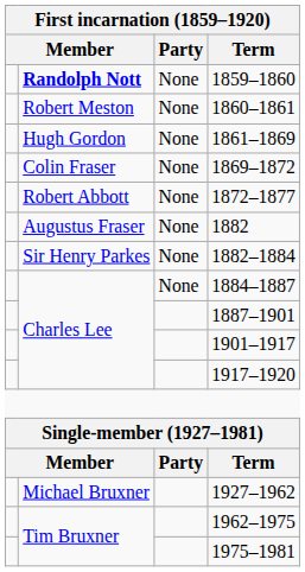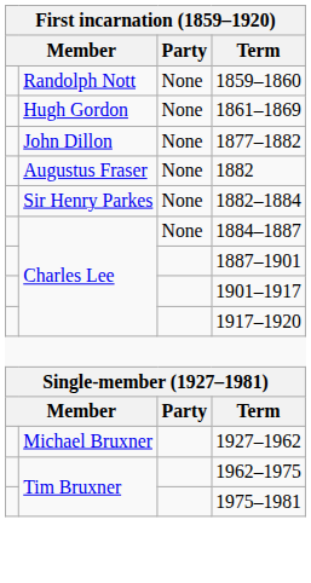 <table class="wikitable" style='border-style: none none none none;'>
 <tr>
 <th colspan="4">First incarnation (1859–1920)</th>
 </tr>
 <tr>
 <th colspan="2">Member</th>
 <th>Party</th>
 <th>Term</th>
 </tr>
 <tr style="background: #f9f9f9">
 <td> </td>
-<td><strong><a href='#'>Randolph Nott</a></strong></td>
+<td><a href='#'>Randolph Nott</a></td>
 <td>None</td>
 <td>1859–1860</td>
-</tr>
-<tr style="background: #f9f9f9">
-<td> </td>
-<td><a href='#'>Robert Meston</a></td>
-<td>None</td>
-<td>1860–1861</td>
 </tr>
 <tr style="background: #f9f9f9">
 <td> </td>
 <td><a href='#'>Hugh Gordon</a></td>
 <td>None</td>
 <td>1861–1869</td>
 </tr>
 <tr style="background: #f9f9f9">
 <td> </td>
-<td><a href='#'>Colin Fraser</a></td>
+<td><a href='#'>John Dillon</a></td>
 <td>None</td>
-<td>1869–1872</td>
-</tr>
-<tr style="background: #f9f9f9">
-<td> </td>
-<td><a href='#'>Robert Abbott</a></td>
-<td>None</td>
-<td>1872–1877</td>
+<td>1877–1882</td>
 </tr>
 <tr style="background: #f9f9f9">
 <td> </td>
 <td><a href='#'>Augustus Fraser</a></td>
 <td>None</td>
 <td>1882</td>
 </tr>
 <tr style="background: #f9f9f9">
 <td> </td>
 <td><a href='#'>Sir Henry Parkes</a></td>
 <td>None</td>
 <td>1882–1884</td>
 </tr>
 <tr style="background: #f9f9f9">
 <td> </td>
 <td rowspan="4"><a href='#'>Charles Lee</a></td>
 <td>None</td>
 <td>1884–1887</td>
 </tr>
 <tr style="background: #f9f9f9">
 <td> </td>
 <td></td>
 <td>1887–1901</td>
 </tr>
 <tr style="background: #f9f9f9">
 <td> </td>
 <td></td>
 <td>1901–1917</td>
 </tr>
 <tr style="background: #f9f9f9">
 <td> </td>
 <td></td>
 <td>1917–1920</td>
 </tr>
 <tr>
 <td colspan="4" style='border-style: none none none none;'> </td>
 </tr>
 <tr>
 <th colspan="4">Single-member (1927–1981)</th>
 </tr>
 <tr>
 <th colspan="2">Member</th>
 <th>Party</th>
 <th>Term</th>
 </tr>
 <tr style="background: #f9f9f9">
 <td> </td>
 <td><a href='#'>Michael Bruxner</a></td>
 <td></td>
 <td>1927–1962</td>
 </tr>
 <tr style="background: #f9f9f9">
 <td> </td>
 <td rowspan="2"><a href='#'>Tim Bruxner</a></td>
 <td></td>
 <td>1962–1975</td>
 </tr>
 <tr style="background: #f9f9f9">
 <td> </td>
 <td></td>
 <td>1975–1981</td>
 </tr>
 </table>
